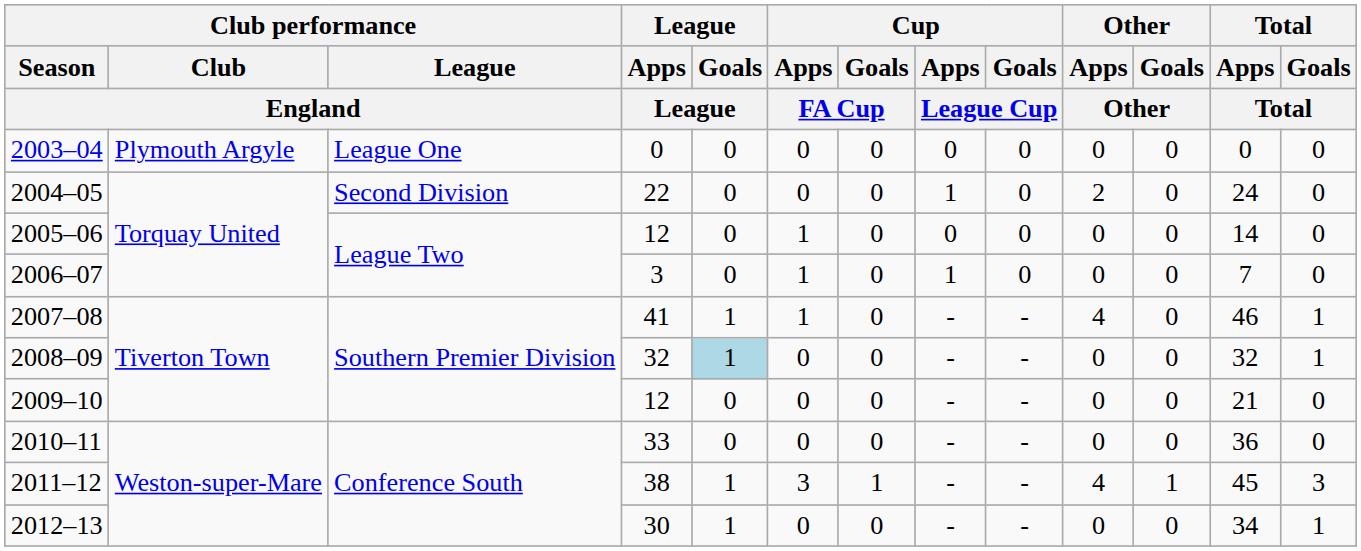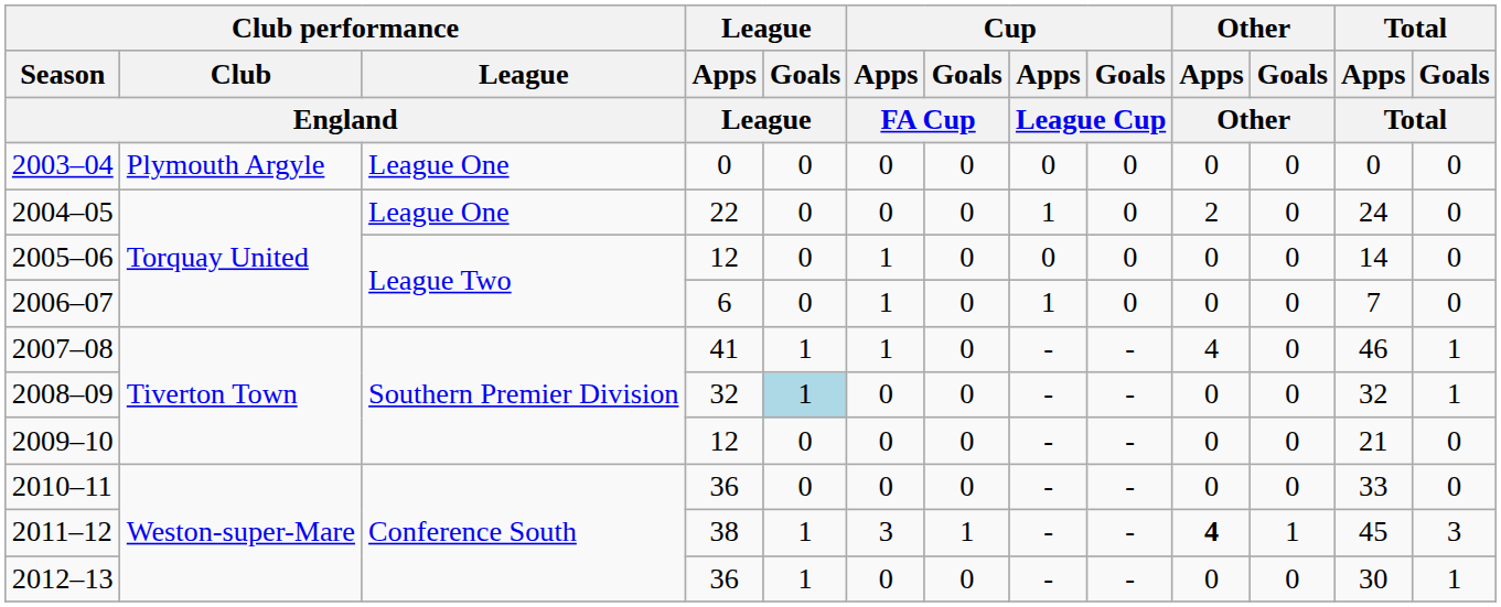 <table class="wikitable">
 <tr>
 <th colspan="3">Club performance</th>
 <th colspan="2">League</th>
 <th colspan="4">Cup</th>
 <th colspan="2">Other</th>
 <th colspan="2">Total</th>
 </tr>
 <tr>
 <th>Season</th>
 <th>Club</th>
 <th>League</th>
 <th>Apps</th>
 <th>Goals</th>
 <th>Apps</th>
 <th>Goals</th>
 <th>Apps</th>
 <th>Goals</th>
 <th>Apps</th>
 <th>Goals</th>
 <th>Apps</th>
 <th>Goals</th>
 </tr>
 <tr>
 <th colspan="3">England</th>
 <th colspan="2">League</th>
 <th colspan="2"><a href='#'>FA Cup</a></th>
 <th colspan="2"><a href='#'>League Cup</a></th>
 <th colspan="2">Other</th>
 <th colspan="2">Total</th>
 </tr>
 <tr>
 <td><a href='#'>2003–04</a></td>
 <td><a href='#'>Plymouth Argyle</a></td>
 <td><a href='#'>League One</a></td>
 <td align="center">0</td>
 <td align="center">0</td>
 <td align="center">0</td>
 <td align="center">0</td>
 <td align="center">0</td>
 <td align="center">0</td>
 <td align="center">0</td>
 <td align="center">0</td>
 <td align="center">0</td>
 <td align="center">0</td>
 </tr>
 <tr>
 <td>2004–05</td>
 <td rowspan="3"><a href='#'>Torquay United</a></td>
-<td><a href='#'>Second Division</a></td>
+<td><a href='#'>League One</a></td>
 <td align="center">22</td>
 <td align="center">0</td>
 <td align="center">0</td>
 <td align="center">0</td>
 <td align="center">1</td>
 <td align="center">0</td>
 <td align="center">2</td>
 <td align="center">0</td>
 <td align="center">24</td>
 <td align="center">0</td>
 </tr>
 <tr>
 <td>2005–06</td>
 <td rowspan="2"><a href='#'>League Two</a></td>
 <td align="center">12</td>
 <td align="center">0</td>
 <td align="center">1</td>
 <td align="center">0</td>
 <td align="center">0</td>
 <td align="center">0</td>
 <td align="center">0</td>
 <td align="center">0</td>
 <td align="center">14</td>
 <td align="center">0</td>
 </tr>
 <tr>
 <td>2006–07</td>
-<td align="center">3</td>
+<td align="center">6</td>
 <td align="center">0</td>
 <td align="center">1</td>
 <td align="center">0</td>
 <td align="center">1</td>
 <td align="center">0</td>
 <td align="center">0</td>
 <td align="center">0</td>
 <td align="center">7</td>
 <td align="center">0</td>
 </tr>
 <tr>
 <td>2007–08</td>
 <td rowspan="3"><a href='#'>Tiverton Town</a></td>
 <td rowspan="3"><a href='#'>Southern Premier Division</a></td>
 <td align="center">41</td>
 <td align="center">1</td>
 <td align="center">1</td>
 <td align="center">0</td>
 <td align="center">-</td>
 <td align="center">-</td>
 <td align="center">4</td>
 <td align="center">0</td>
 <td align="center">46</td>
 <td align="center">1</td>
 </tr>
 <tr>
 <td>2008–09</td>
 <td align="center">32</td>
 <td align="center" style="background: lightblue;">1</td>
 <td align="center">0</td>
 <td align="center">0</td>
 <td align="center">-</td>
 <td align="center">-</td>
 <td align="center">0</td>
 <td align="center">0</td>
 <td align="center">32</td>
 <td align="center">1</td>
 </tr>
 <tr>
 <td>2009–10</td>
 <td align="center">12</td>
 <td align="center">0</td>
 <td align="center">0</td>
 <td align="center">0</td>
 <td align="center">-</td>
 <td align="center">-</td>
 <td align="center">0</td>
 <td align="center">0</td>
 <td align="center">21</td>
 <td align="center">0</td>
 </tr>
 <tr>
 <td>2010–11</td>
 <td rowspan="3"><a href='#'>Weston-super-Mare</a></td>
 <td rowspan="3"><a href='#'>Conference South</a></td>
-<td align="center">33</td>
+<td align="center">36</td>
 <td align="center">0</td>
 <td align="center">0</td>
 <td align="center">0</td>
 <td align="center">-</td>
 <td align="center">-</td>
 <td align="center">0</td>
 <td align="center">0</td>
-<td align="center">36</td>
+<td align="center">33</td>
 <td align="center">0</td>
 </tr>
 <tr>
 <td>2011–12</td>
 <td align="center">38</td>
 <td align="center">1</td>
 <td align="center">3</td>
 <td align="center">1</td>
 <td align="center">-</td>
 <td align="center">-</td>
-<td align="center">4</td>
+<td align="center"><strong>4</strong></td>
 <td align="center">1</td>
 <td align="center">45</td>
 <td align="center">3</td>
 </tr>
 <tr>
 <td>2012–13</td>
-<td align="center">30</td>
+<td align="center">36</td>
 <td align="center">1</td>
 <td align="center">0</td>
 <td align="center">0</td>
 <td align="center">-</td>
 <td align="center">-</td>
 <td align="center">0</td>
 <td align="center">0</td>
-<td align="center">34</td>
+<td align="center">30</td>
 <td align="center">1</td>
 </tr>
 </table>
